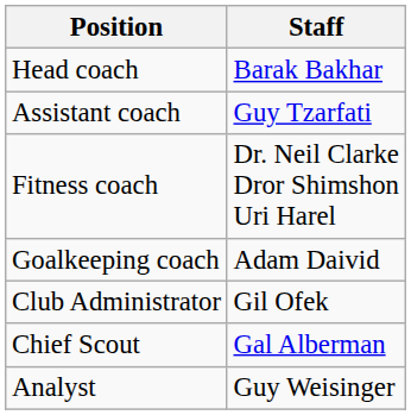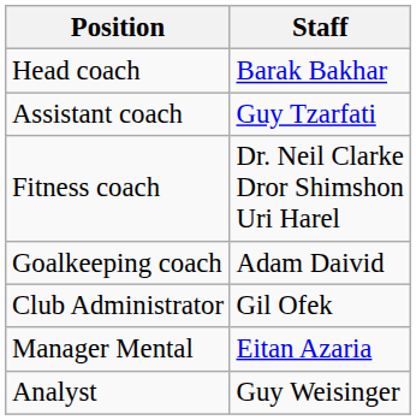 <table class=wikitable>
 <tr>
 <th>Position</th>
 <th>Staff</th>
 </tr>
 <tr>
 <td>Head coach</td>
 <td> <a href='#'>Barak Bakhar</a></td>
 </tr>
 <tr>
 <td>Assistant coach</td>
 <td> <a href='#'>Guy Tzarfati</a></td>
 </tr>
 <tr>
 <td>Fitness coach</td>
 <td> Dr. Neil Clarke<br>  Dror Shimshon<br>  Uri Harel</td>
 </tr>
 <tr>
 <td>Goalkeeping coach</td>
 <td> Adam Daivid</td>
 </tr>
 <tr>
 <td>Club Administrator</td>
 <td> Gil Ofek</td>
 </tr>
 <tr>
-<td>Chief Scout</td>
-<td> <a href='#'>Gal Alberman</a></td>
+<td>Manager Mental</td>
+<td> <a href='#'>Eitan Azaria</a></td>
 </tr>
 <tr>
 <td>Analyst</td>
 <td> Guy Weisinger</td>
 </tr>
 </table>
